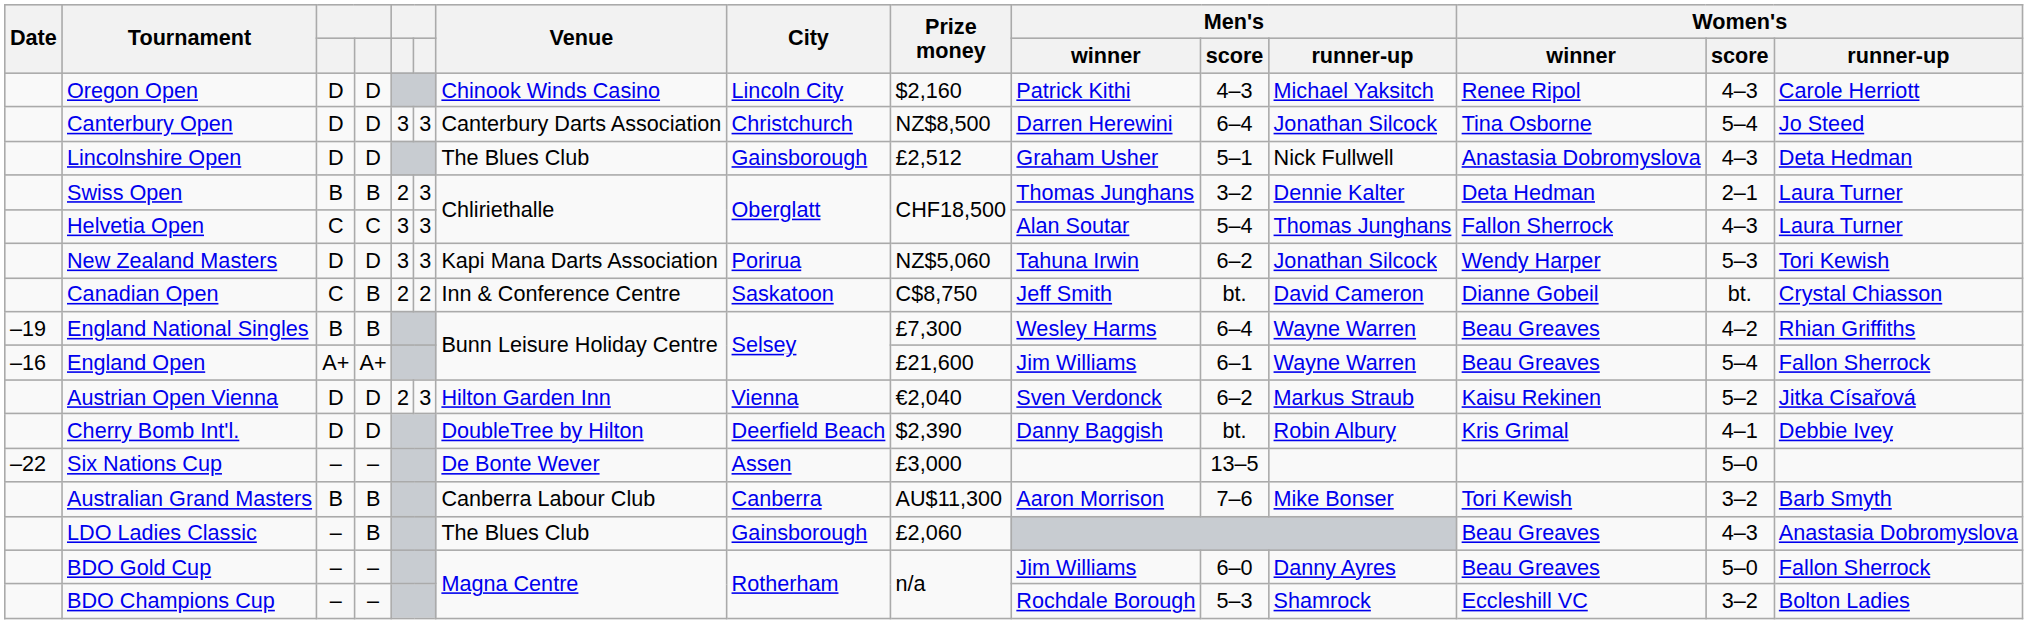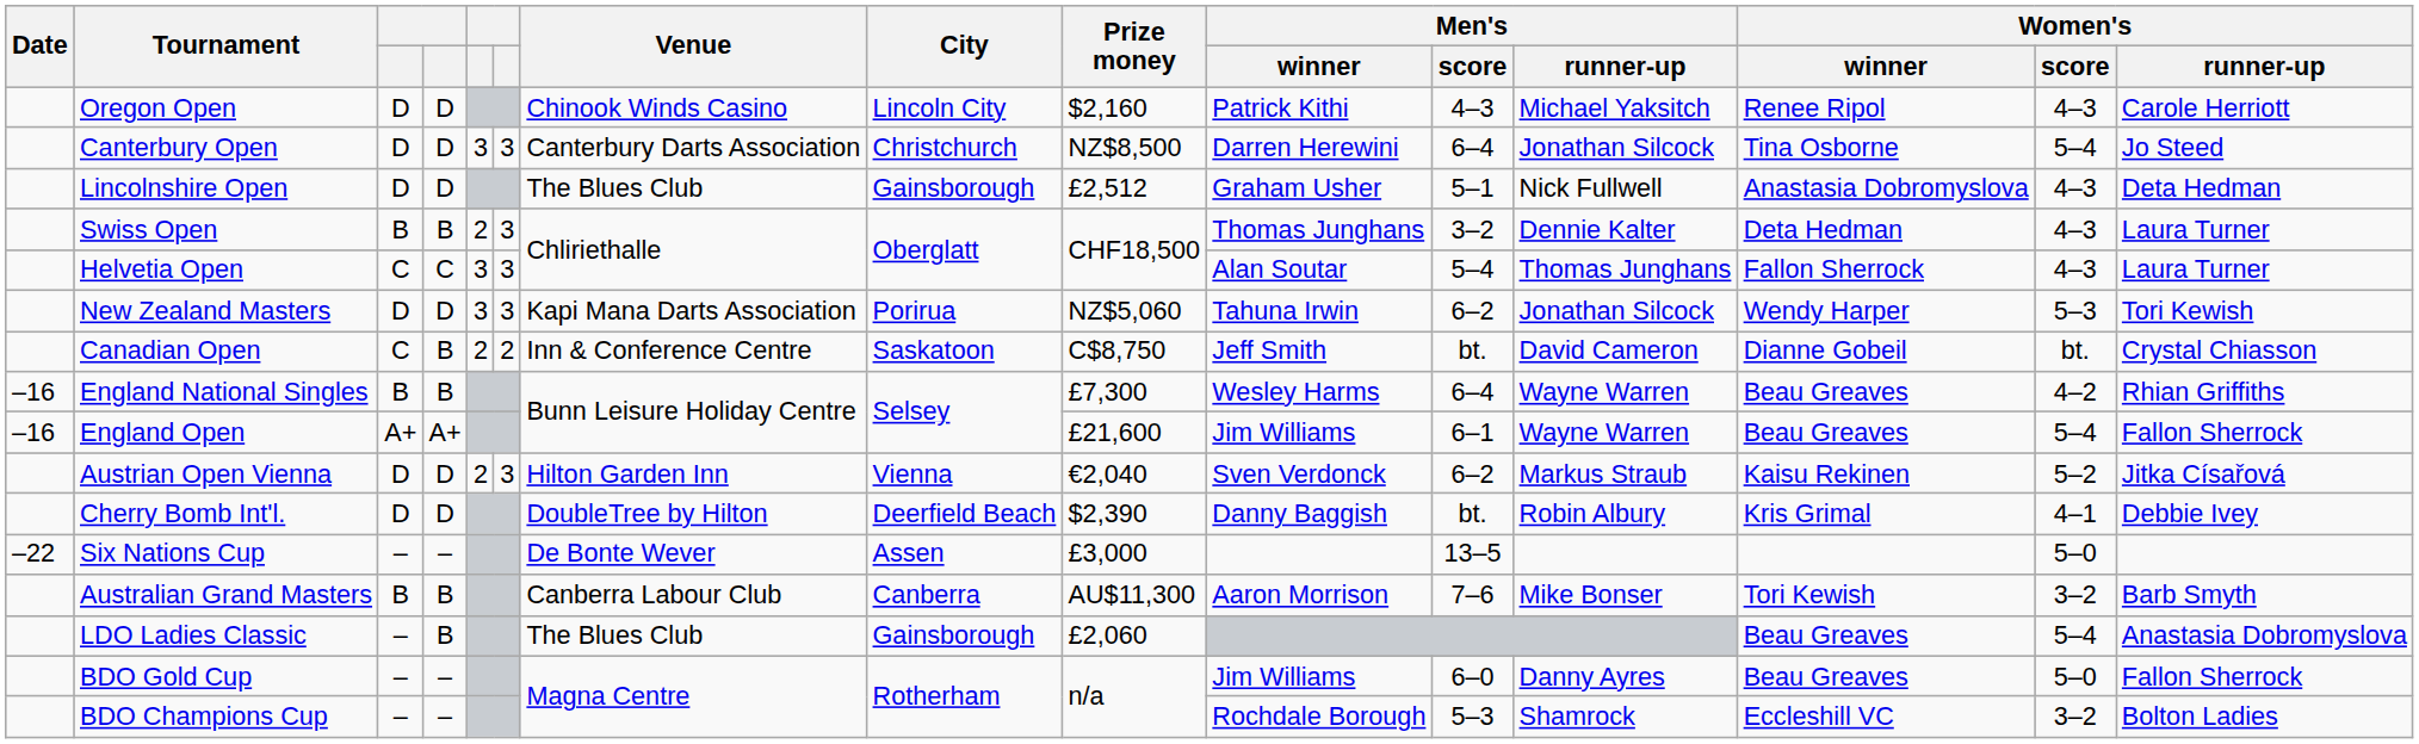 <table class="wikitable sortable" style="font-size: 85%">
 <tr>
 <th rowspan="2">Date</th>
 <th rowspan="2">Tournament</th>
 <th colspan="2"></th>
 <th colspan="2"></th>
 <th rowspan="2">Venue</th>
 <th rowspan="2">City</th>
 <th rowspan="2" class=unsortable>Prize<br>money</th>
 <th colspan="3">Men's</th>
 <th colspan="3">Women's</th>
 </tr>
 <tr>
 <th></th>
 <th></th>
 <th></th>
 <th></th>
 <th>winner</th>
 <th class=unsortable>score</th>
 <th>runner-up</th>
 <th>winner</th>
 <th class=unsortable>score</th>
 <th>runner-up</th>
 </tr>
 <tr>
 <td></td>
 <td><a href='#'>Oregon Open</a></td>
 <td align="center">D</td>
 <td align="center">D</td>
 <td colspan=2 style="background:#c8ccd1"></td>
 <td><a href='#'>Chinook Winds Casino</a></td>
 <td> <a href='#'>Lincoln City</a></td>
 <td>$2,160</td>
 <td> <a href='#'>Patrick Kithi</a></td>
 <td align="center">4–3</td>
 <td> <a href='#'>Michael Yaksitch</a></td>
 <td> <a href='#'>Renee Ripol</a></td>
 <td align="center">4–3</td>
 <td> <a href='#'>Carole Herriott</a></td>
 </tr>
 <tr>
 <td></td>
 <td><a href='#'>Canterbury Open</a></td>
 <td align="center">D</td>
 <td align="center">D</td>
 <td align="center">3</td>
 <td align="center">3</td>
 <td>Canterbury Darts Association</td>
 <td> <a href='#'>Christchurch</a></td>
 <td>NZ$8,500</td>
 <td> <a href='#'>Darren Herewini</a></td>
 <td align="center">6–4</td>
 <td> <a href='#'>Jonathan Silcock</a></td>
 <td> <a href='#'>Tina Osborne</a></td>
 <td align="center">5–4</td>
 <td> <a href='#'>Jo Steed</a></td>
 </tr>
 <tr>
 <td></td>
 <td><a href='#'>Lincolnshire Open</a></td>
 <td align="center">D</td>
 <td align="center">D</td>
 <td colspan=2 style="background:#c8ccd1"></td>
 <td>The Blues Club</td>
 <td> <a href='#'>Gainsborough</a></td>
 <td>£2,512</td>
 <td> <a href='#'>Graham Usher</a></td>
 <td align="center">5–1</td>
 <td> Nick Fullwell</td>
 <td> <a href='#'>Anastasia Dobromyslova</a></td>
 <td align="center">4–3</td>
 <td> <a href='#'>Deta Hedman</a></td>
 </tr>
 <tr>
 <td></td>
 <td><a href='#'>Swiss Open</a></td>
 <td align="center">B</td>
 <td align="center">B</td>
 <td align="center">2</td>
 <td align="center">3</td>
 <td rowspan=2>Chliriethalle</td>
 <td rowspan=2> <a href='#'>Oberglatt</a></td>
 <td rowspan=2>CHF18,500</td>
 <td> <a href='#'>Thomas Junghans</a></td>
 <td align="center">3–2</td>
 <td> <a href='#'>Dennie Kalter</a></td>
 <td> <a href='#'>Deta Hedman</a></td>
-<td align="center">2–1</td>
+<td align="center">4–3</td>
 <td> <a href='#'>Laura Turner</a></td>
 </tr>
 <tr>
 <td></td>
 <td><a href='#'>Helvetia Open</a></td>
 <td align="center">C</td>
 <td align="center">C</td>
 <td align="center">3</td>
 <td align="center">3</td>
 <td> <a href='#'>Alan Soutar</a></td>
 <td align="center">5–4</td>
 <td> <a href='#'>Thomas Junghans</a></td>
 <td> <a href='#'>Fallon Sherrock</a></td>
 <td align="center">4–3</td>
 <td> <a href='#'>Laura Turner</a></td>
 </tr>
 <tr>
 <td></td>
 <td><a href='#'>New Zealand Masters</a></td>
 <td align="center">D</td>
 <td align="center">D</td>
 <td align="center">3</td>
 <td align="center">3</td>
 <td>Kapi Mana Darts Association</td>
 <td> <a href='#'>Porirua</a></td>
 <td>NZ$5,060</td>
 <td> <a href='#'>Tahuna Irwin</a></td>
 <td align="center">6–2</td>
 <td> <a href='#'>Jonathan Silcock</a></td>
 <td> <a href='#'>Wendy Harper</a></td>
 <td align="center">5–3</td>
 <td> <a href='#'>Tori Kewish</a></td>
 </tr>
 <tr>
 <td></td>
 <td><a href='#'>Canadian Open</a></td>
 <td align="center">C</td>
 <td align="center">B</td>
 <td align="center">2</td>
 <td align="center">2</td>
 <td>Inn & Conference Centre</td>
 <td> <a href='#'>Saskatoon</a></td>
 <td>C$8,750</td>
 <td> <a href='#'>Jeff Smith</a></td>
 <td align="center">bt.</td>
 <td> <a href='#'>David Cameron</a></td>
 <td> <a href='#'>Dianne Gobeil</a></td>
 <td align="center">bt.</td>
 <td> <a href='#'>Crystal Chiasson</a></td>
 </tr>
 <tr>
-<td>–19</td>
+<td>–16</td>
 <td><a href='#'>England National Singles</a></td>
 <td align="center">B</td>
 <td align="center">B</td>
 <td colspan=2 style="background:#c8ccd1"></td>
 <td rowspan=2>Bunn Leisure Holiday Centre</td>
 <td rowspan=2> <a href='#'>Selsey</a></td>
 <td>£7,300</td>
 <td> <a href='#'>Wesley Harms</a></td>
 <td align="center">6–4</td>
 <td> <a href='#'>Wayne Warren</a></td>
 <td> <a href='#'>Beau Greaves</a></td>
 <td align="center">4–2</td>
 <td> <a href='#'>Rhian Griffiths</a></td>
 </tr>
 <tr>
 <td>–16</td>
 <td><a href='#'>England Open</a></td>
 <td align="center">A+</td>
 <td align="center">A+</td>
 <td colspan=2 style="background:#c8ccd1"></td>
 <td>£21,600</td>
 <td> <a href='#'>Jim Williams</a></td>
 <td align="center">6–1</td>
 <td> <a href='#'>Wayne Warren</a></td>
 <td> <a href='#'>Beau Greaves</a></td>
 <td align="center">5–4</td>
 <td> <a href='#'>Fallon Sherrock</a></td>
 </tr>
 <tr>
 <td></td>
 <td><a href='#'>Austrian Open Vienna</a></td>
 <td align="center">D</td>
 <td align="center">D</td>
 <td align="center">2</td>
 <td align="center">3</td>
 <td><a href='#'>Hilton Garden Inn</a></td>
 <td> <a href='#'>Vienna</a></td>
 <td>€2,040</td>
 <td> <a href='#'>Sven Verdonck</a></td>
 <td align="center">6–2</td>
 <td> <a href='#'>Markus Straub</a></td>
 <td> <a href='#'>Kaisu Rekinen</a></td>
 <td align="center">5–2</td>
 <td> <a href='#'>Jitka Císařová</a></td>
 </tr>
 <tr>
 <td></td>
 <td><a href='#'>Cherry Bomb Int'l.</a></td>
 <td align="center">D</td>
 <td align="center">D</td>
 <td colspan=2 style="background:#c8ccd1"></td>
 <td><a href='#'>DoubleTree by Hilton</a></td>
 <td> <a href='#'>Deerfield Beach</a></td>
 <td>$2,390</td>
 <td> <a href='#'>Danny Baggish</a></td>
 <td align="center">bt.</td>
 <td> <a href='#'>Robin Albury</a></td>
 <td> <a href='#'>Kris Grimal</a></td>
 <td align="center">4–1</td>
 <td> <a href='#'>Debbie Ivey</a></td>
 </tr>
 <tr>
 <td>–22</td>
 <td><a href='#'>Six Nations Cup</a> <strong></strong></td>
 <td align="center">–</td>
 <td align="center">–</td>
 <td colspan=2 style="background:#c8ccd1"></td>
 <td><a href='#'>De Bonte Wever</a></td>
 <td> <a href='#'>Assen</a></td>
 <td>£3,000</td>
 <td></td>
 <td align="center">13–5</td>
 <td></td>
 <td></td>
 <td align="center">5–0</td>
 <td></td>
 </tr>
 <tr>
 <td></td>
 <td><a href='#'>Australian Grand Masters</a></td>
 <td align="center">B</td>
 <td align="center">B</td>
 <td colspan=2 style="background:#c8ccd1"></td>
 <td>Canberra Labour Club</td>
 <td> <a href='#'>Canberra</a></td>
 <td>AU$11,300</td>
 <td> <a href='#'>Aaron Morrison</a></td>
 <td align="center">7–6</td>
 <td> <a href='#'>Mike Bonser</a></td>
 <td> <a href='#'>Tori Kewish</a></td>
 <td align="center">3–2</td>
 <td> <a href='#'>Barb Smyth</a></td>
 </tr>
 <tr>
 <td></td>
 <td><a href='#'>LDO Ladies Classic</a></td>
 <td align="center">–</td>
 <td align="center">B</td>
 <td colspan=2 style="background:#c8ccd1"></td>
 <td>The Blues Club</td>
 <td> <a href='#'>Gainsborough</a></td>
 <td>£2,060</td>
 <td colspan=3 style="background:#c8ccd1"></td>
 <td> <a href='#'>Beau Greaves</a></td>
-<td align="center">4–3</td>
+<td align="center">5–4</td>
 <td> <a href='#'>Anastasia Dobromyslova</a></td>
 </tr>
 <tr>
 <td></td>
 <td><a href='#'>BDO Gold Cup</a></td>
 <td align="center">–</td>
 <td align="center">–</td>
 <td colspan=2 style="background:#c8ccd1"></td>
 <td rowspan=2><a href='#'>Magna Centre</a></td>
 <td rowspan=2> <a href='#'>Rotherham</a></td>
 <td rowspan=2>n/a</td>
 <td> <a href='#'>Jim Williams</a></td>
 <td align="center">6–0</td>
 <td> <a href='#'>Danny Ayres</a></td>
 <td> <a href='#'>Beau Greaves</a></td>
 <td align="center">5–0</td>
 <td> <a href='#'>Fallon Sherrock</a></td>
 </tr>
 <tr>
 <td></td>
 <td><a href='#'>BDO Champions Cup</a> <strong></strong></td>
 <td align="center">–</td>
 <td align="center">–</td>
 <td colspan=2 style="background:#c8ccd1"></td>
 <td> <a href='#'>Rochdale Borough</a></td>
 <td align="center">5–3</td>
 <td> <a href='#'>Shamrock</a></td>
 <td> <a href='#'>Eccleshill VC</a></td>
 <td align="center">3–2</td>
 <td> <a href='#'>Bolton Ladies</a></td>
 </tr>
 </table>
